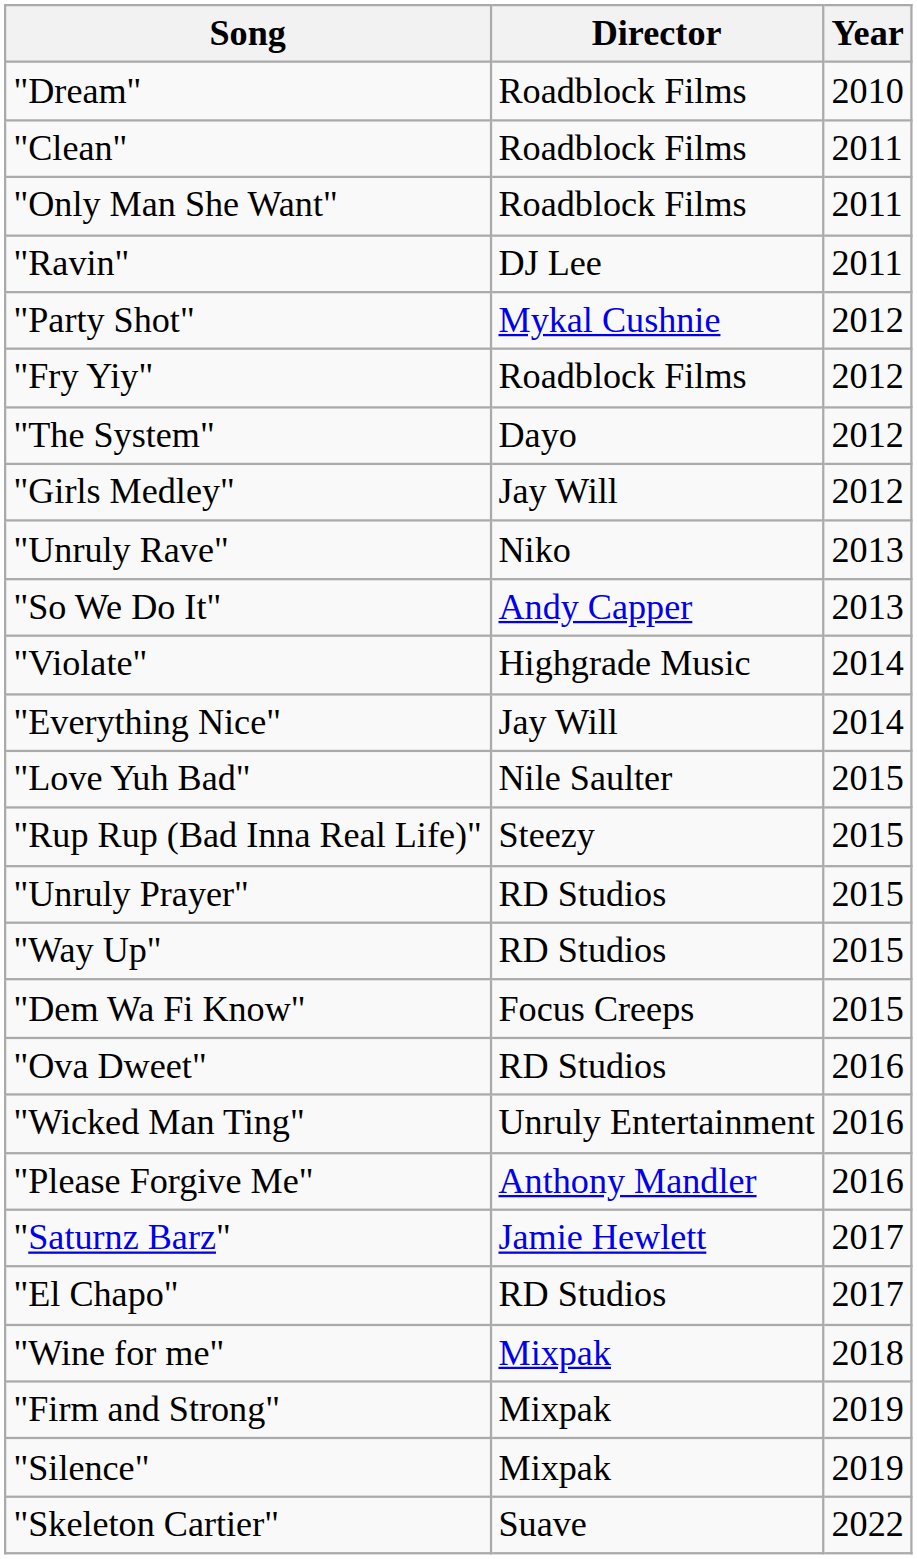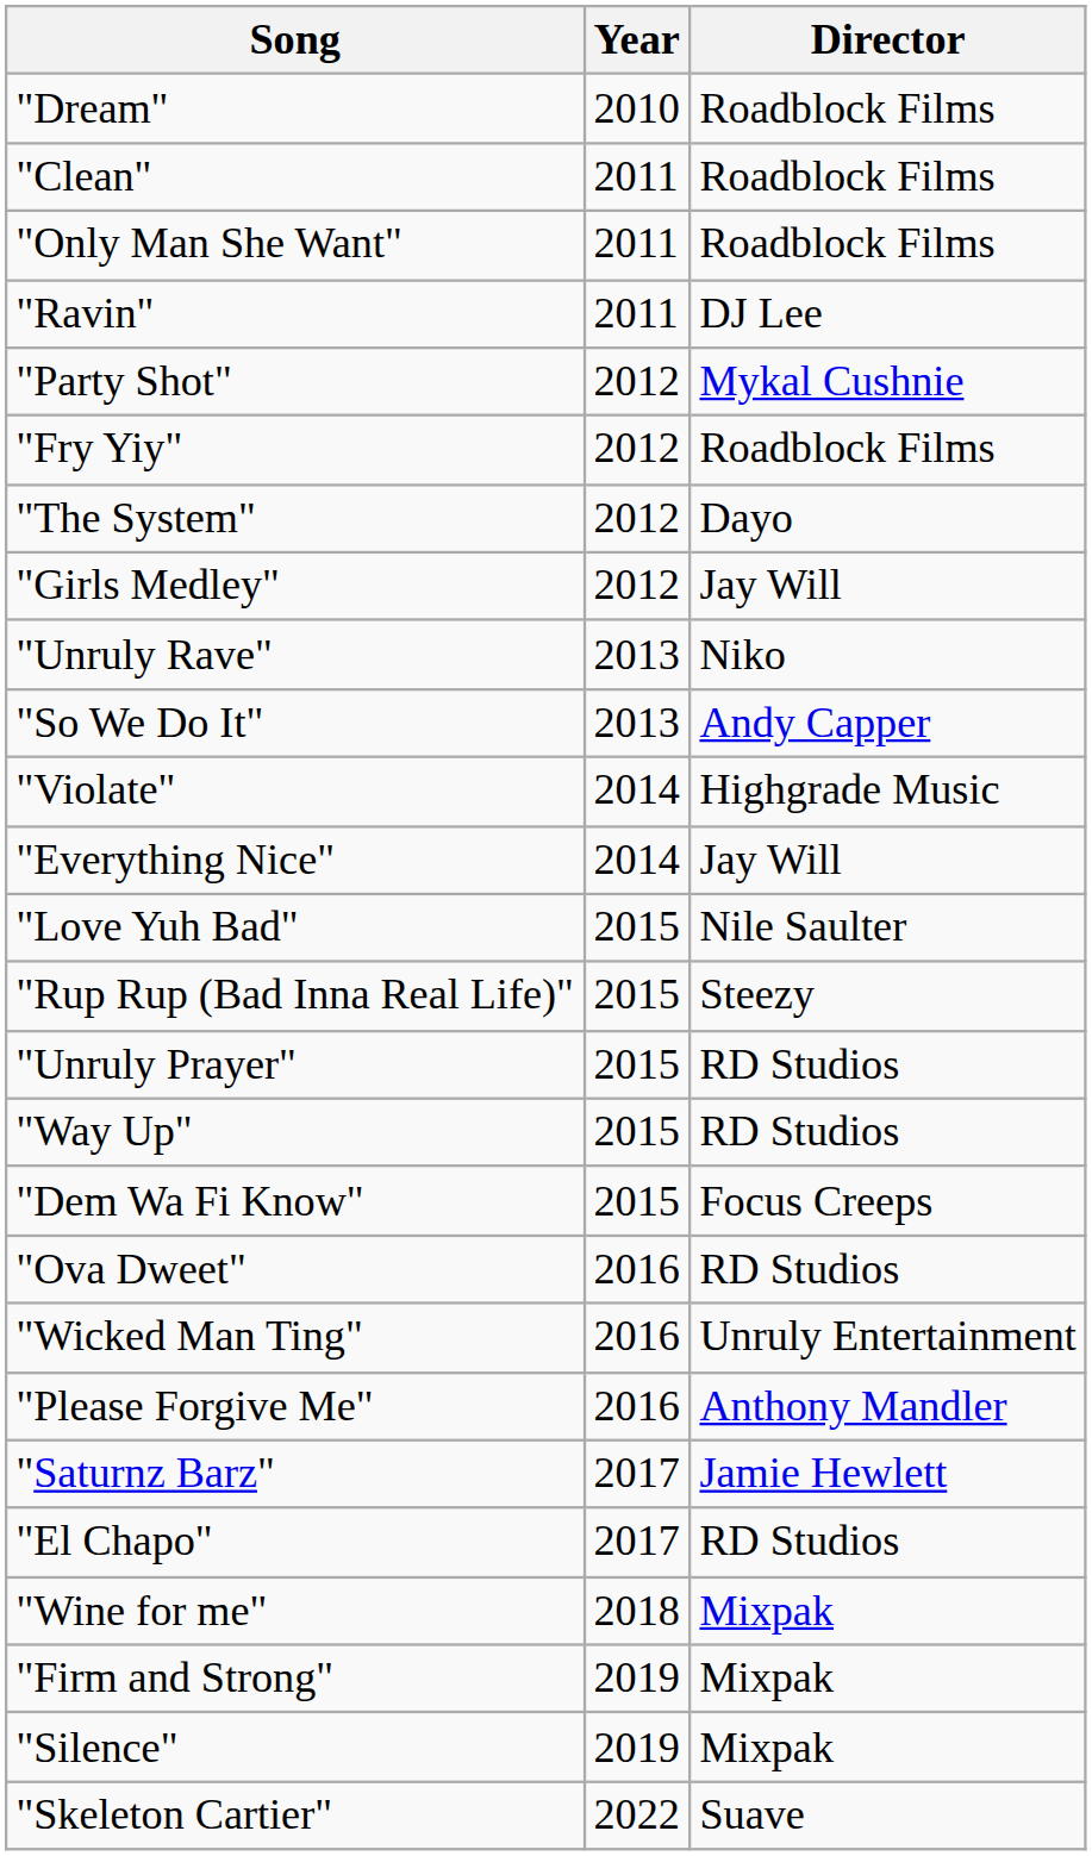 <table class="wikitable sortable">
 <tr>
 <th>Song</th>
+<th>Year</th>
 <th>Director</th>
-<th>Year</th>
 </tr>
 <tr>
 <td>"Dream"</td>
+<td>2010</td>
 <td>Roadblock Films</td>
-<td>2010</td>
 </tr>
 <tr>
 <td>"Clean"</td>
+<td>2011</td>
 <td>Roadblock Films</td>
-<td>2011</td>
 </tr>
 <tr>
 <td>"Only Man She Want"</td>
+<td>2011</td>
 <td>Roadblock Films</td>
-<td>2011</td>
 </tr>
 <tr>
 <td>"Ravin"</td>
+<td>2011</td>
 <td>DJ Lee</td>
-<td>2011</td>
 </tr>
 <tr>
 <td>"Party Shot"</td>
+<td>2012</td>
 <td><a href='#'>Mykal Cushnie</a></td>
-<td>2012</td>
 </tr>
 <tr>
 <td>"Fry Yiy"</td>
+<td>2012</td>
 <td>Roadblock Films</td>
-<td>2012</td>
 </tr>
 <tr>
 <td>"The System"</td>
+<td>2012</td>
 <td>Dayo</td>
-<td>2012</td>
 </tr>
 <tr>
 <td>"Girls Medley"</td>
+<td>2012</td>
 <td>Jay Will</td>
-<td>2012</td>
 </tr>
 <tr>
 <td>"Unruly Rave"</td>
+<td>2013</td>
 <td>Niko</td>
-<td>2013</td>
 </tr>
 <tr>
 <td>"So We Do It"</td>
+<td>2013</td>
 <td><a href='#'>Andy Capper</a></td>
-<td>2013</td>
 </tr>
 <tr>
 <td>"Violate" </td>
+<td>2014</td>
 <td>Highgrade Music</td>
-<td>2014</td>
 </tr>
 <tr>
 <td>"Everything Nice"</td>
+<td>2014</td>
 <td>Jay Will</td>
-<td>2014</td>
 </tr>
 <tr>
 <td>"Love Yuh Bad"</td>
+<td>2015</td>
 <td>Nile Saulter</td>
-<td>2015</td>
 </tr>
 <tr>
 <td>"Rup Rup (Bad Inna Real Life)"</td>
+<td>2015</td>
 <td>Steezy</td>
-<td>2015</td>
 </tr>
 <tr>
 <td>"Unruly Prayer"</td>
+<td>2015</td>
 <td>RD Studios</td>
-<td>2015</td>
 </tr>
 <tr>
 <td>"Way Up"</td>
+<td>2015</td>
 <td>RD Studios</td>
-<td>2015</td>
 </tr>
 <tr>
 <td>"Dem Wa Fi Know"</td>
+<td>2015</td>
 <td>Focus Creeps</td>
-<td>2015</td>
 </tr>
 <tr>
 <td>"Ova Dweet"</td>
+<td>2016</td>
 <td>RD Studios</td>
-<td>2016</td>
 </tr>
 <tr>
 <td>"Wicked Man Ting"</td>
+<td>2016</td>
 <td>Unruly Entertainment</td>
-<td>2016</td>
 </tr>
 <tr>
 <td>"Please Forgive Me"</td>
+<td>2016</td>
 <td><a href='#'>Anthony Mandler</a></td>
-<td>2016</td>
 </tr>
 <tr>
 <td>"<a href='#'>Saturnz Barz</a>"</td>
+<td>2017</td>
 <td><a href='#'>Jamie Hewlett</a></td>
-<td>2017</td>
 </tr>
 <tr>
 <td>"El Chapo"</td>
+<td>2017</td>
 <td>RD Studios</td>
-<td>2017</td>
 </tr>
 <tr>
 <td>"Wine for me"</td>
+<td>2018</td>
 <td><a href='#'>Mixpak</a></td>
-<td>2018</td>
 </tr>
 <tr>
 <td>"Firm and Strong"</td>
+<td>2019</td>
 <td>Mixpak</td>
-<td>2019</td>
 </tr>
 <tr>
 <td>"Silence"</td>
+<td>2019</td>
 <td>Mixpak</td>
-<td>2019</td>
 </tr>
 <tr>
 <td>"Skeleton Cartier"</td>
+<td>2022</td>
 <td>Suave</td>
-<td>2022</td>
 </tr>
 </table>
